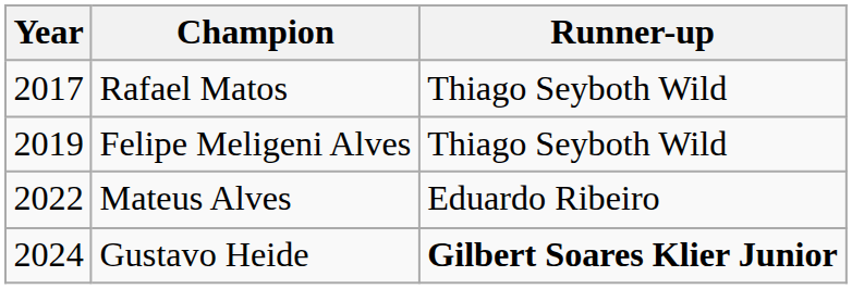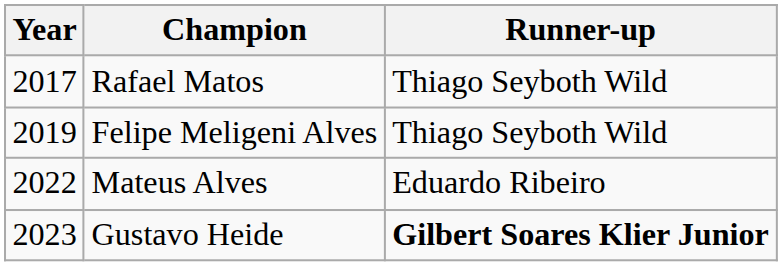 <table class="wikitable">
 <tr>
 <th>Year</th>
 <th>Champion</th>
 <th>Runner-up</th>
 </tr>
 <tr>
 <td>2017</td>
 <td>Rafael Matos  </td>
 <td>Thiago Seyboth Wild </td>
 </tr>
 <tr>
 <td>2019</td>
 <td>Felipe Meligeni Alves  </td>
 <td>Thiago Seyboth Wild </td>
 </tr>
 <tr>
 <td>2022</td>
 <td>Mateus Alves </td>
 <td>Eduardo Ribeiro </td>
 </tr>
 <tr>
-<td>2024</td>
+<td>2023</td>
 <td>Gustavo Heide  </td>
 <td><strong>Gilbert Soares Klier Junior </strong></td>
 </tr>
 </table>
